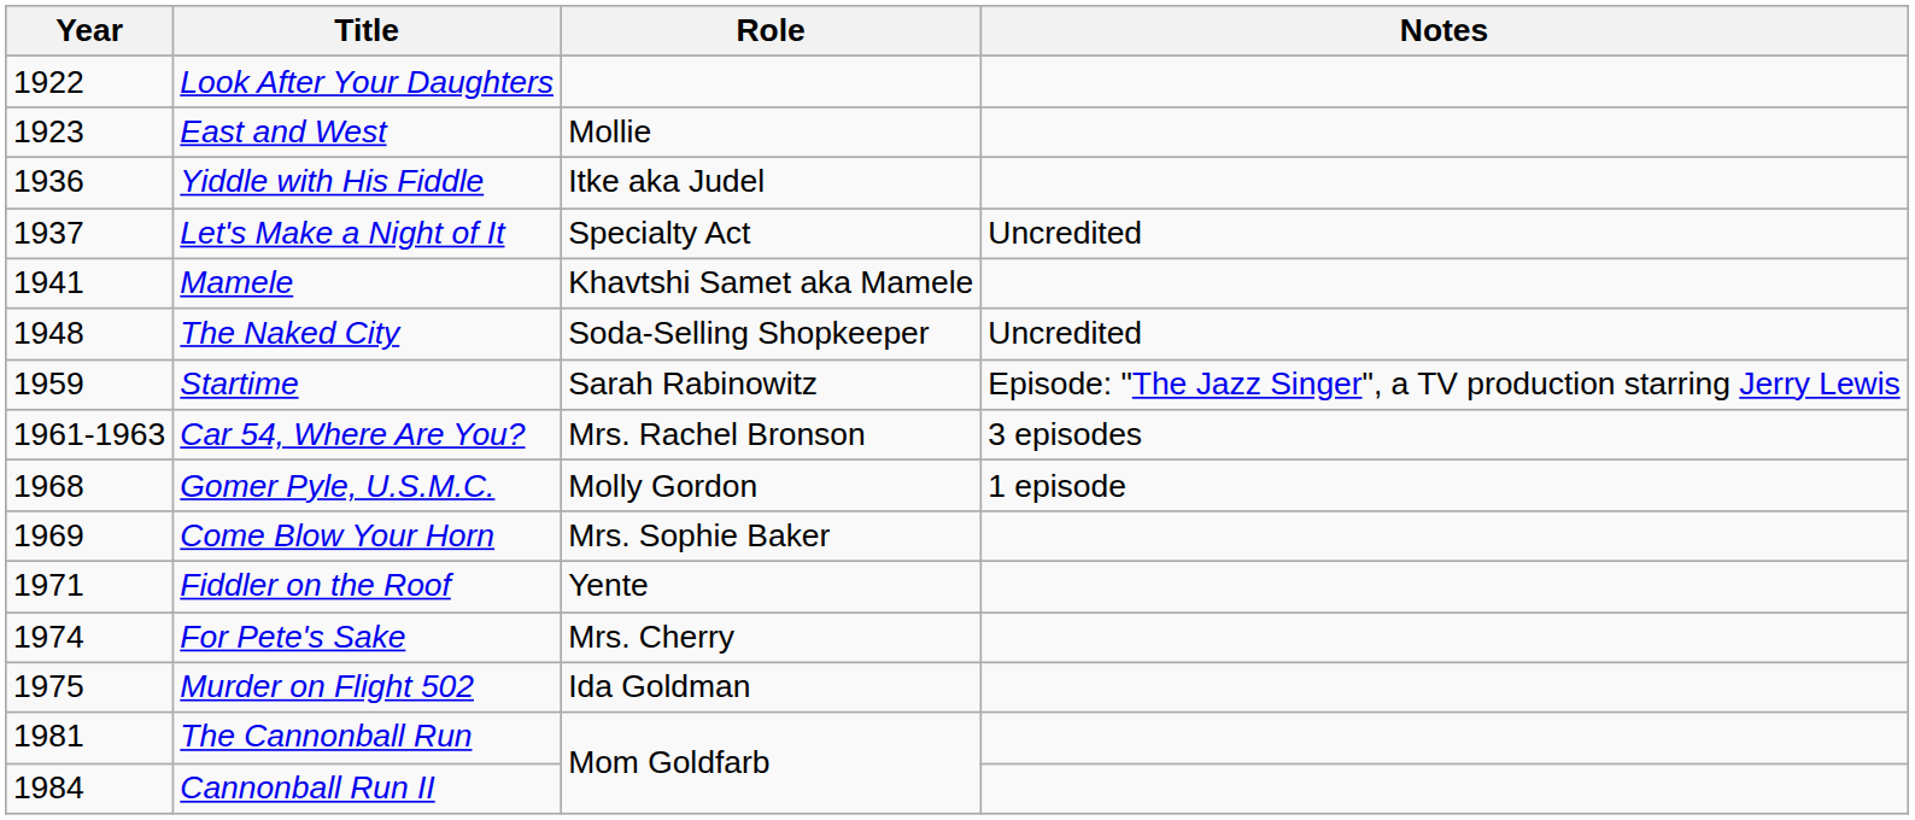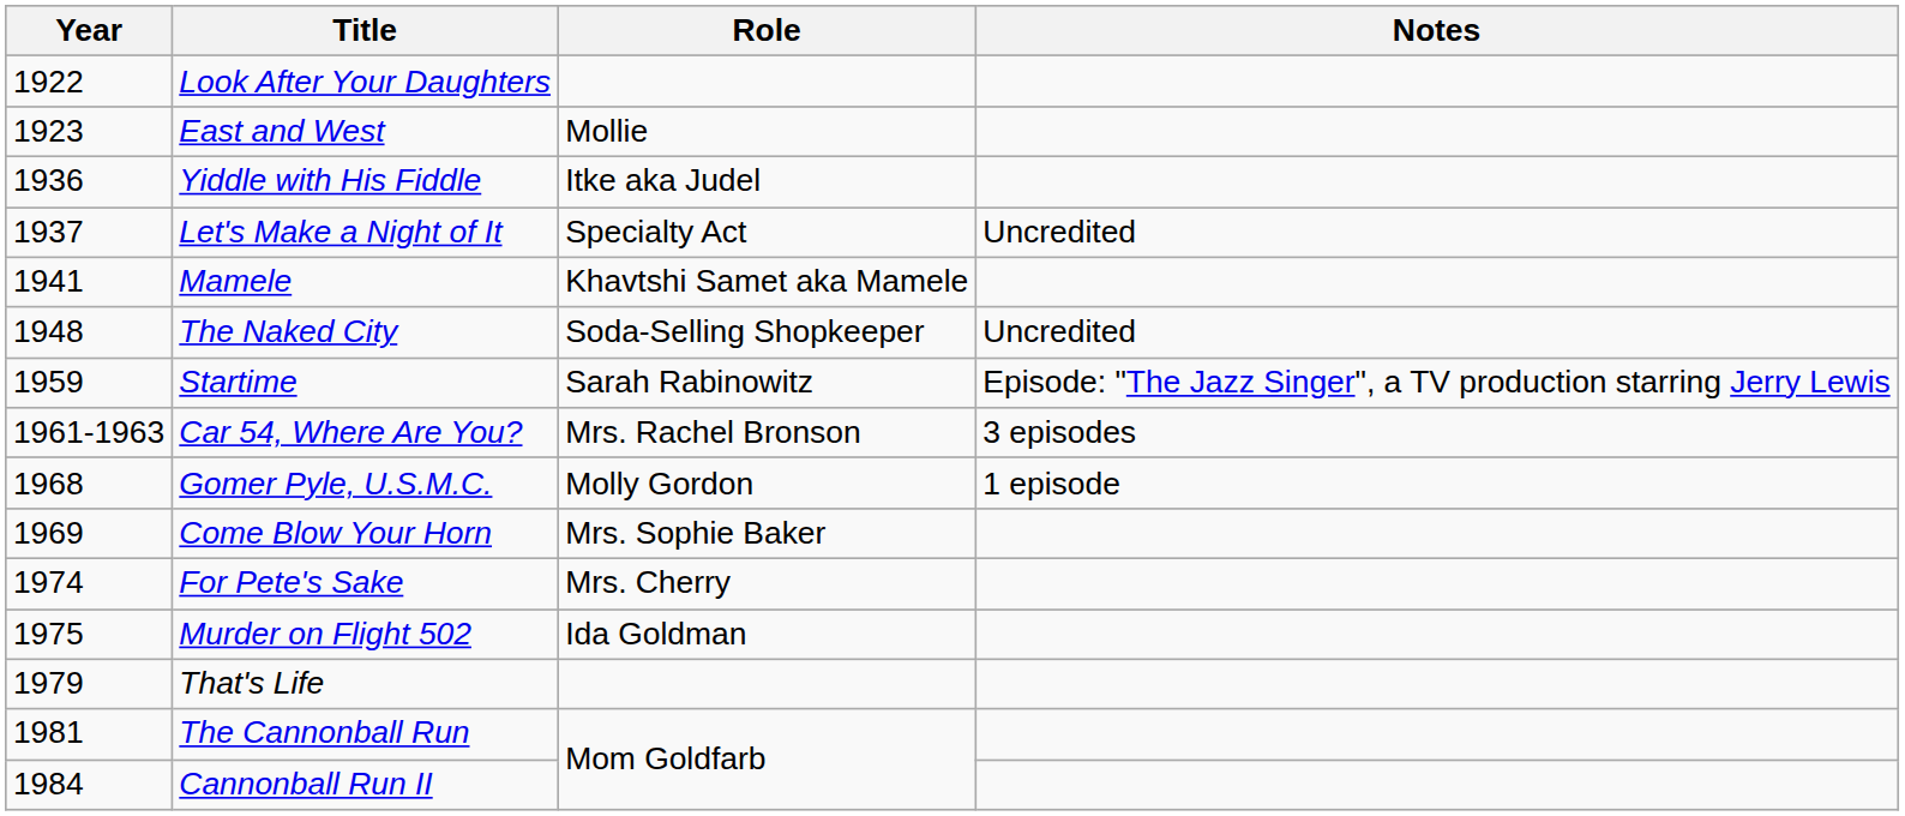 <table class="wikitable">
 <tr>
 <th>Year</th>
 <th>Title</th>
 <th>Role</th>
 <th>Notes</th>
 </tr>
 <tr>
 <td>1922</td>
 <td><em><a href='#'>Look After Your Daughters</a></em></td>
 <td></td>
 <td></td>
 </tr>
 <tr>
 <td>1923</td>
 <td><em><a href='#'>East and West</a></em></td>
 <td>Mollie</td>
 <td></td>
 </tr>
 <tr>
 <td>1936</td>
 <td><em><a href='#'>Yiddle with His Fiddle</a></em></td>
 <td>Itke aka Judel</td>
 <td></td>
 </tr>
 <tr>
 <td>1937</td>
 <td><em><a href='#'>Let's Make a Night of It</a></em></td>
 <td>Specialty Act</td>
 <td>Uncredited</td>
 </tr>
 <tr>
 <td>1941</td>
 <td><em><a href='#'>Mamele</a></em></td>
 <td>Khavtshi Samet aka Mamele</td>
 <td></td>
 </tr>
 <tr>
 <td>1948</td>
 <td><em><a href='#'>The Naked City</a></em></td>
 <td>Soda-Selling Shopkeeper</td>
 <td>Uncredited</td>
 </tr>
 <tr>
 <td>1959</td>
 <td><em><a href='#'>Startime</a></em></td>
 <td>Sarah Rabinowitz</td>
 <td>Episode: "<a href='#'>The Jazz Singer</a>", a TV production starring <a href='#'>Jerry Lewis</a></td>
 </tr>
 <tr>
 <td>1961-1963</td>
 <td><em><a href='#'>Car 54, Where Are You?</a></em></td>
 <td>Mrs. Rachel Bronson</td>
 <td>3 episodes</td>
 </tr>
 <tr>
 <td>1968</td>
 <td><em><a href='#'>Gomer Pyle, U.S.M.C.</a></em></td>
 <td>Molly Gordon</td>
 <td>1 episode</td>
 </tr>
 <tr>
 <td>1969</td>
 <td><em><a href='#'>Come Blow Your Horn</a></em></td>
 <td>Mrs. Sophie Baker</td>
 <td></td>
 </tr>
 <tr>
-<td>1971</td>
-<td><em><a href='#'>Fiddler on the Roof</a></em></td>
-<td>Yente</td>
-<td></td>
-</tr>
-<tr>
 <td>1974</td>
 <td><em><a href='#'>For Pete's Sake</a></em></td>
 <td>Mrs. Cherry</td>
 <td></td>
 </tr>
 <tr>
 <td>1975</td>
 <td><em><a href='#'>Murder on Flight 502</a></em></td>
 <td>Ida Goldman</td>
+<td></td>
+</tr>
+<tr>
+<td>1979</td>
+<td><em>That's Life</em></td>
+<td></td>
 <td></td>
 </tr>
 <tr>
 <td>1981</td>
 <td><em><a href='#'>The Cannonball Run</a></em></td>
 <td rowspan="2">Mom Goldfarb</td>
 <td></td>
 </tr>
 <tr>
 <td>1984</td>
 <td><em><a href='#'>Cannonball Run II</a></em></td>
 <td></td>
 </tr>
 </table>
